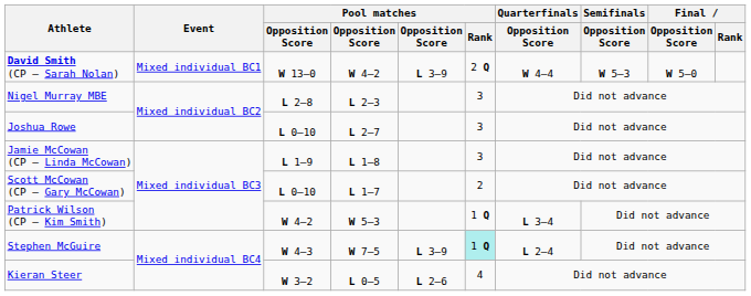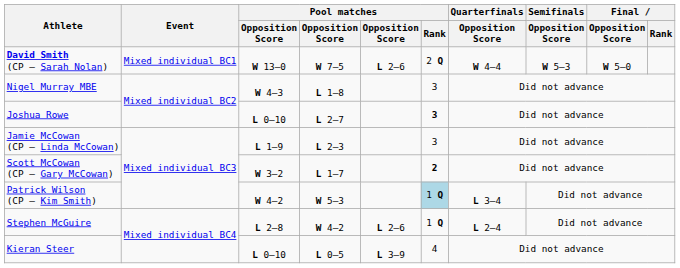 <table class=wikitable style="font-size:90%">
 <tr>
 <th rowspan="2">Athlete</th>
 <th rowspan="2">Event</th>
 <th colspan="4">Pool matches</th>
 <th>Quarterfinals</th>
 <th>Semifinals</th>
 <th colspan="2">Final / </th>
 </tr>
 <tr>
 <th>Opposition<br>Score</th>
 <th>Opposition<br>Score</th>
 <th>Opposition<br>Score</th>
 <th>Rank</th>
 <th>Opposition<br>Score</th>
 <th>Opposition<br>Score</th>
 <th>Opposition<br>Score</th>
 <th>Rank</th>
 </tr>
 <tr align=center>
 <td align=left><strong><a href='#'>David Smith</a></strong> <br>(CP – <a href='#'>Sarah Nolan</a>)</td>
 <td align=left><a href='#'>Mixed individual BC1</a></td>
 <td><br><strong>W</strong> 13–0</td>
-<td><br><strong>W</strong> 4–2</td>
-<td><br><strong>L</strong> 3–9</td>
+<td><br><strong>W</strong> 7–5</td>
+<td><br><strong>L</strong> 2–6</td>
 <td>2 <strong>Q</strong></td>
 <td><br><strong>W</strong> 4–4</td>
 <td><br><strong>W</strong> 5–3</td>
 <td><br><strong>W</strong> 5–0</td>
 <td></td>
 </tr>
 <tr align=center>
 <td align=left><a href='#'>Nigel Murray MBE</a></td>
 <td style="text-align:left;" rowspan="2"><a href='#'>Mixed individual BC2</a></td>
-<td><br><strong>L</strong> 2–8</td>
-<td><br><strong>L</strong> 2–3</td>
+<td><br><strong>W</strong> 4–3</td>
+<td><br><strong>L</strong> 1–8</td>
 <td></td>
 <td>3</td>
 <td colspan="4">Did not advance</td>
 </tr>
 <tr align=center>
 <td align=left><a href='#'>Joshua Rowe</a></td>
 <td><br><strong>L</strong> 0–10</td>
 <td><br><strong>L</strong> 2–7</td>
 <td></td>
-<td>3</td>
+<td><strong>3</strong></td>
 <td colspan="4">Did not advance</td>
 </tr>
 <tr align=center>
 <td align=left><a href='#'>Jamie McCowan</a> <br>(CP – <a href='#'>Linda McCowan</a>)</td>
 <td style="text-align:left;" rowspan="3"><a href='#'>Mixed individual BC3</a></td>
 <td><br><strong>L</strong> 1–9</td>
-<td><br><strong>L</strong> 1–8</td>
+<td><br><strong>L</strong> 2–3</td>
 <td></td>
 <td>3</td>
 <td colspan="4">Did not advance</td>
 </tr>
 <tr align=center>
 <td align=left><a href='#'>Scott McCowan</a> <br>(CP – <a href='#'>Gary McCowan</a>)</td>
-<td><br><strong>L</strong> 0–10</td>
+<td><br><strong>W</strong> 3–2</td>
 <td><br><strong>L</strong> 1–7</td>
 <td></td>
-<td>2</td>
+<td><strong>2</strong></td>
 <td colspan="4">Did not advance</td>
 </tr>
 <tr align=center>
 <td align=left><a href='#'>Patrick Wilson</a><br> (CP – <a href='#'>Kim Smith</a>)</td>
 <td><br><strong>W</strong> 4–2</td>
 <td><br><strong>W</strong> 5–3</td>
 <td></td>
-<td>1 <strong>Q</strong></td>
+<td style="background: lightblue;">1 <strong>Q</strong></td>
 <td><br><strong>L</strong> 3–4</td>
 <td colspan="3">Did not advance</td>
 </tr>
 <tr align=center>
 <td align=left><a href='#'>Stephen McGuire</a></td>
 <td style="text-align:left;" rowspan="2"><a href='#'>Mixed individual BC4</a></td>
-<td><br><strong>W</strong> 4–3</td>
-<td><br><strong>W</strong> 7–5</td>
-<td><br><strong>L</strong> 3–9</td>
-<td style="background: paleturquoise;">1 <strong>Q</strong></td>
+<td><br><strong>L</strong> 2–8</td>
+<td><br><strong>W</strong> 4–2</td>
+<td><br><strong>L</strong> 2–6</td>
+<td>1 <strong>Q</strong></td>
 <td><br><strong>L</strong> 2–4</td>
 <td colspan="3">Did not advance</td>
 </tr>
 <tr align=center>
 <td align=left><a href='#'>Kieran Steer</a></td>
-<td><br><strong>W</strong> 3–2</td>
+<td><br><strong>L</strong> 0–10</td>
 <td><br><strong>L</strong> 0–5</td>
-<td><br><strong>L</strong> 2–6</td>
+<td><br><strong>L</strong> 3–9</td>
 <td>4</td>
 <td colspan="4">Did not advance</td>
 </tr>
 </table>
